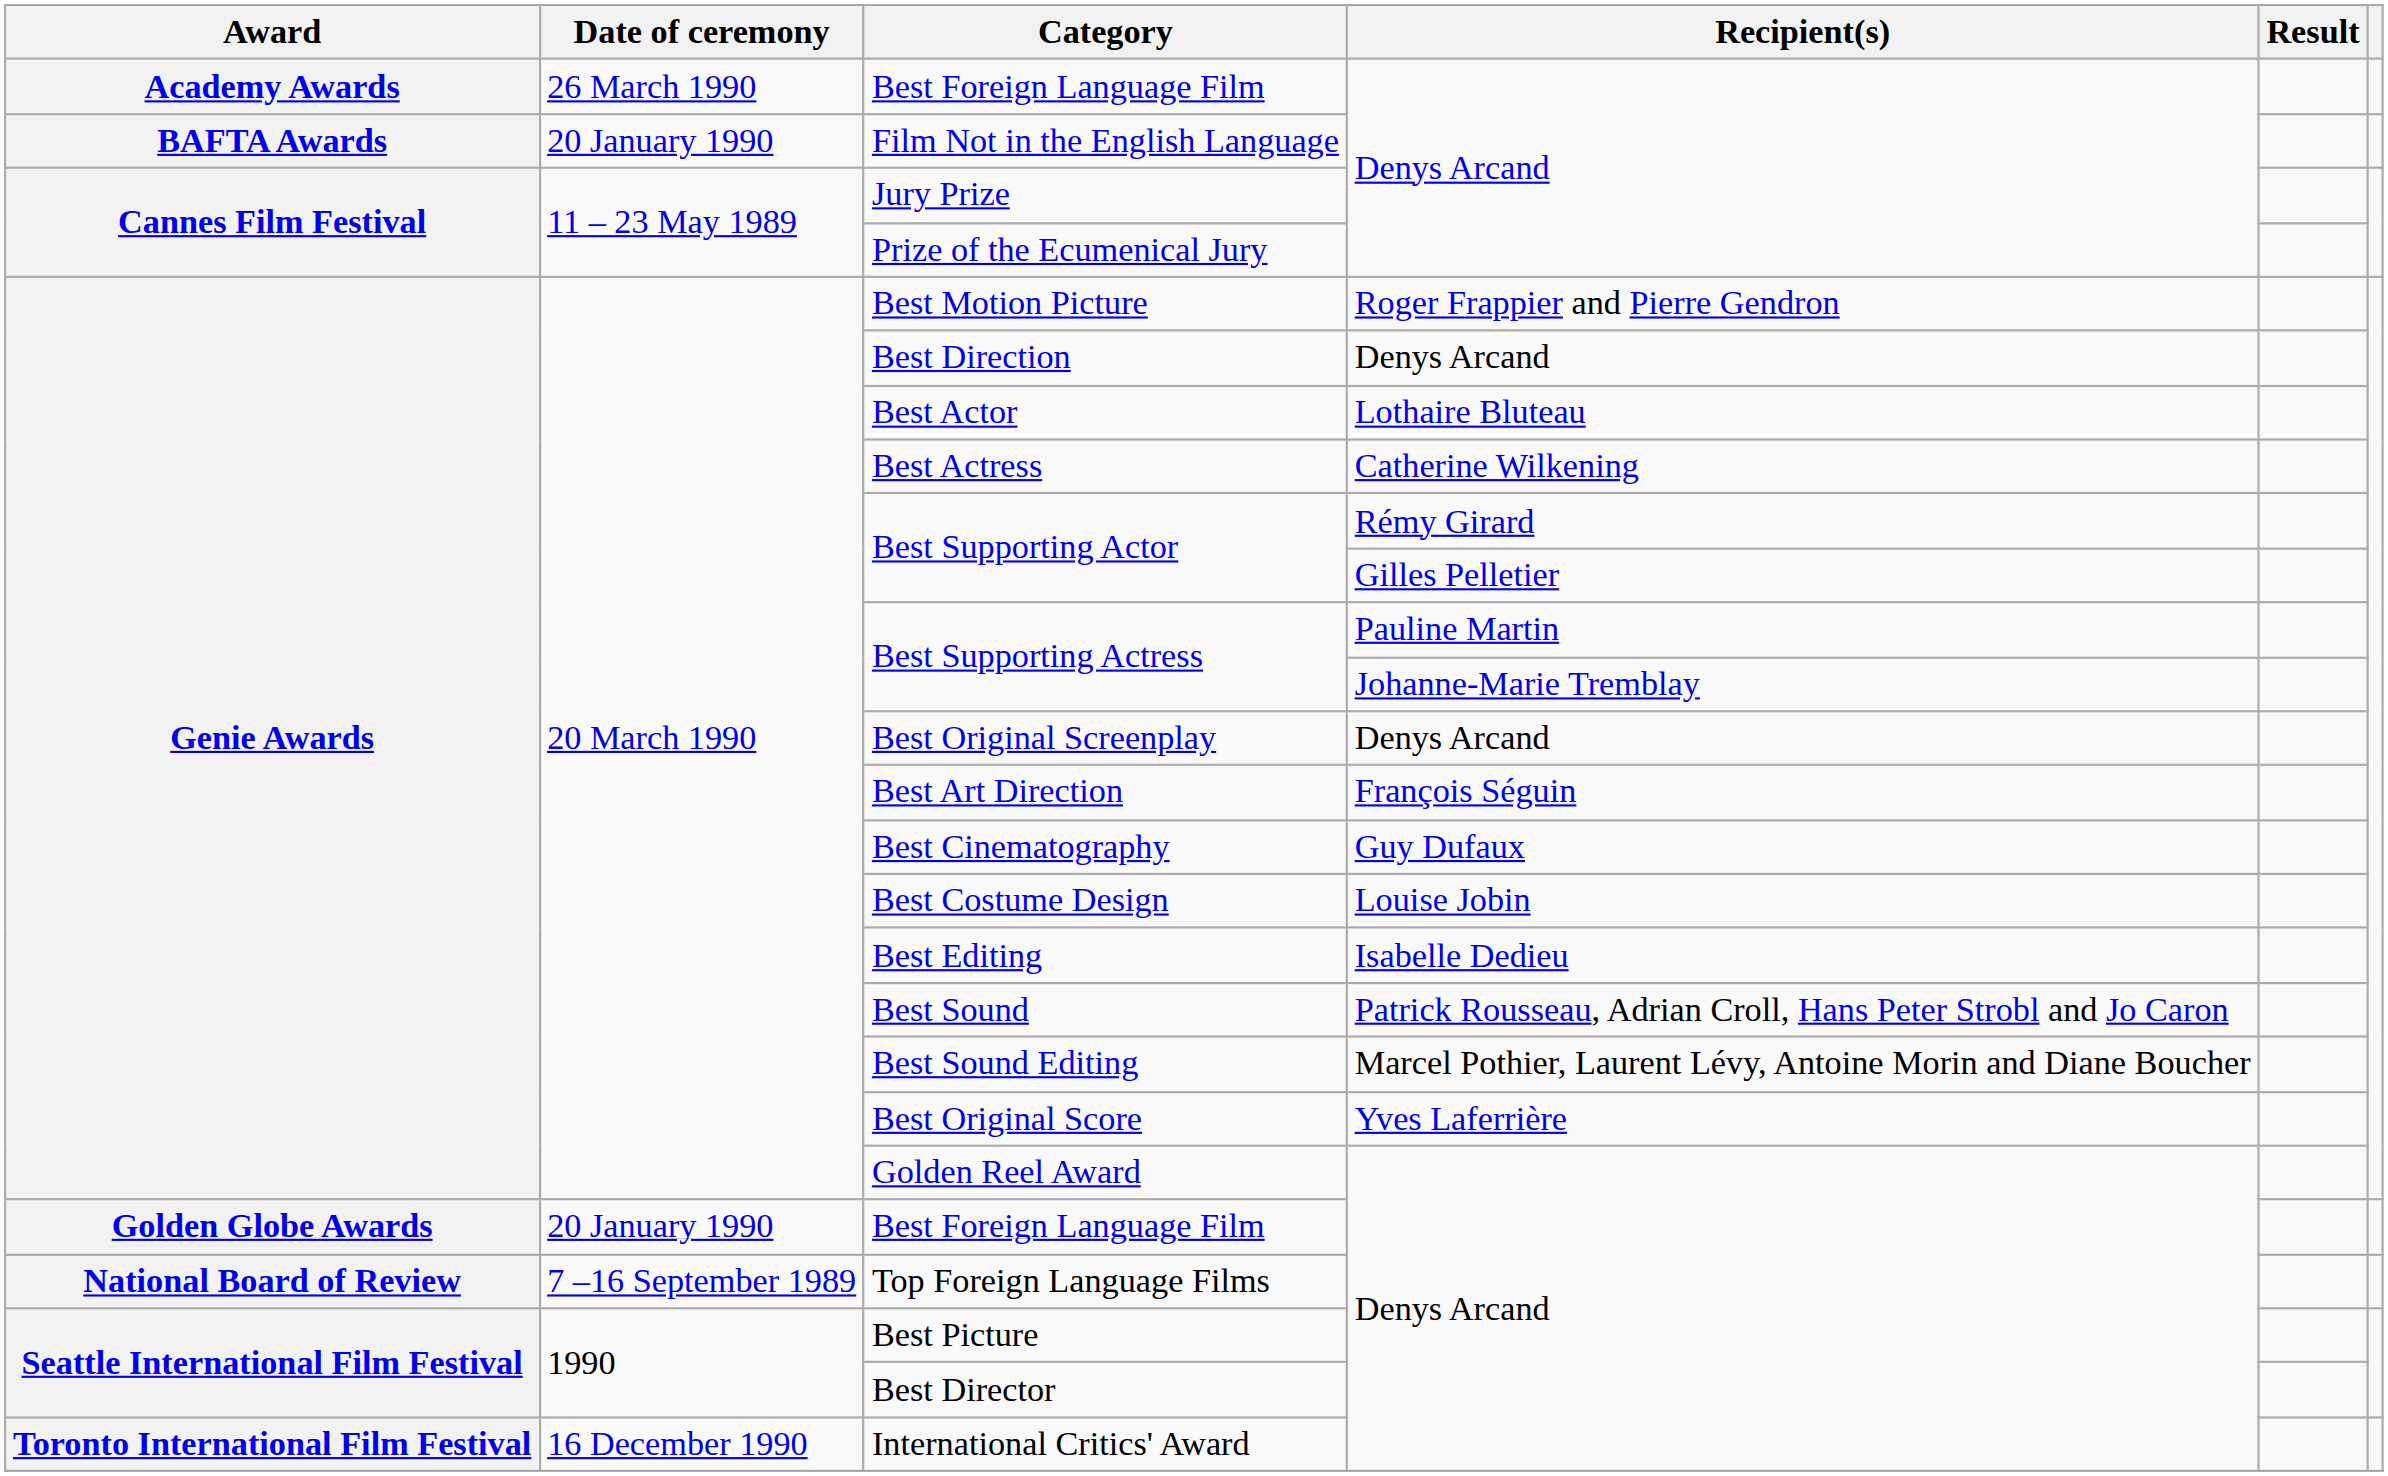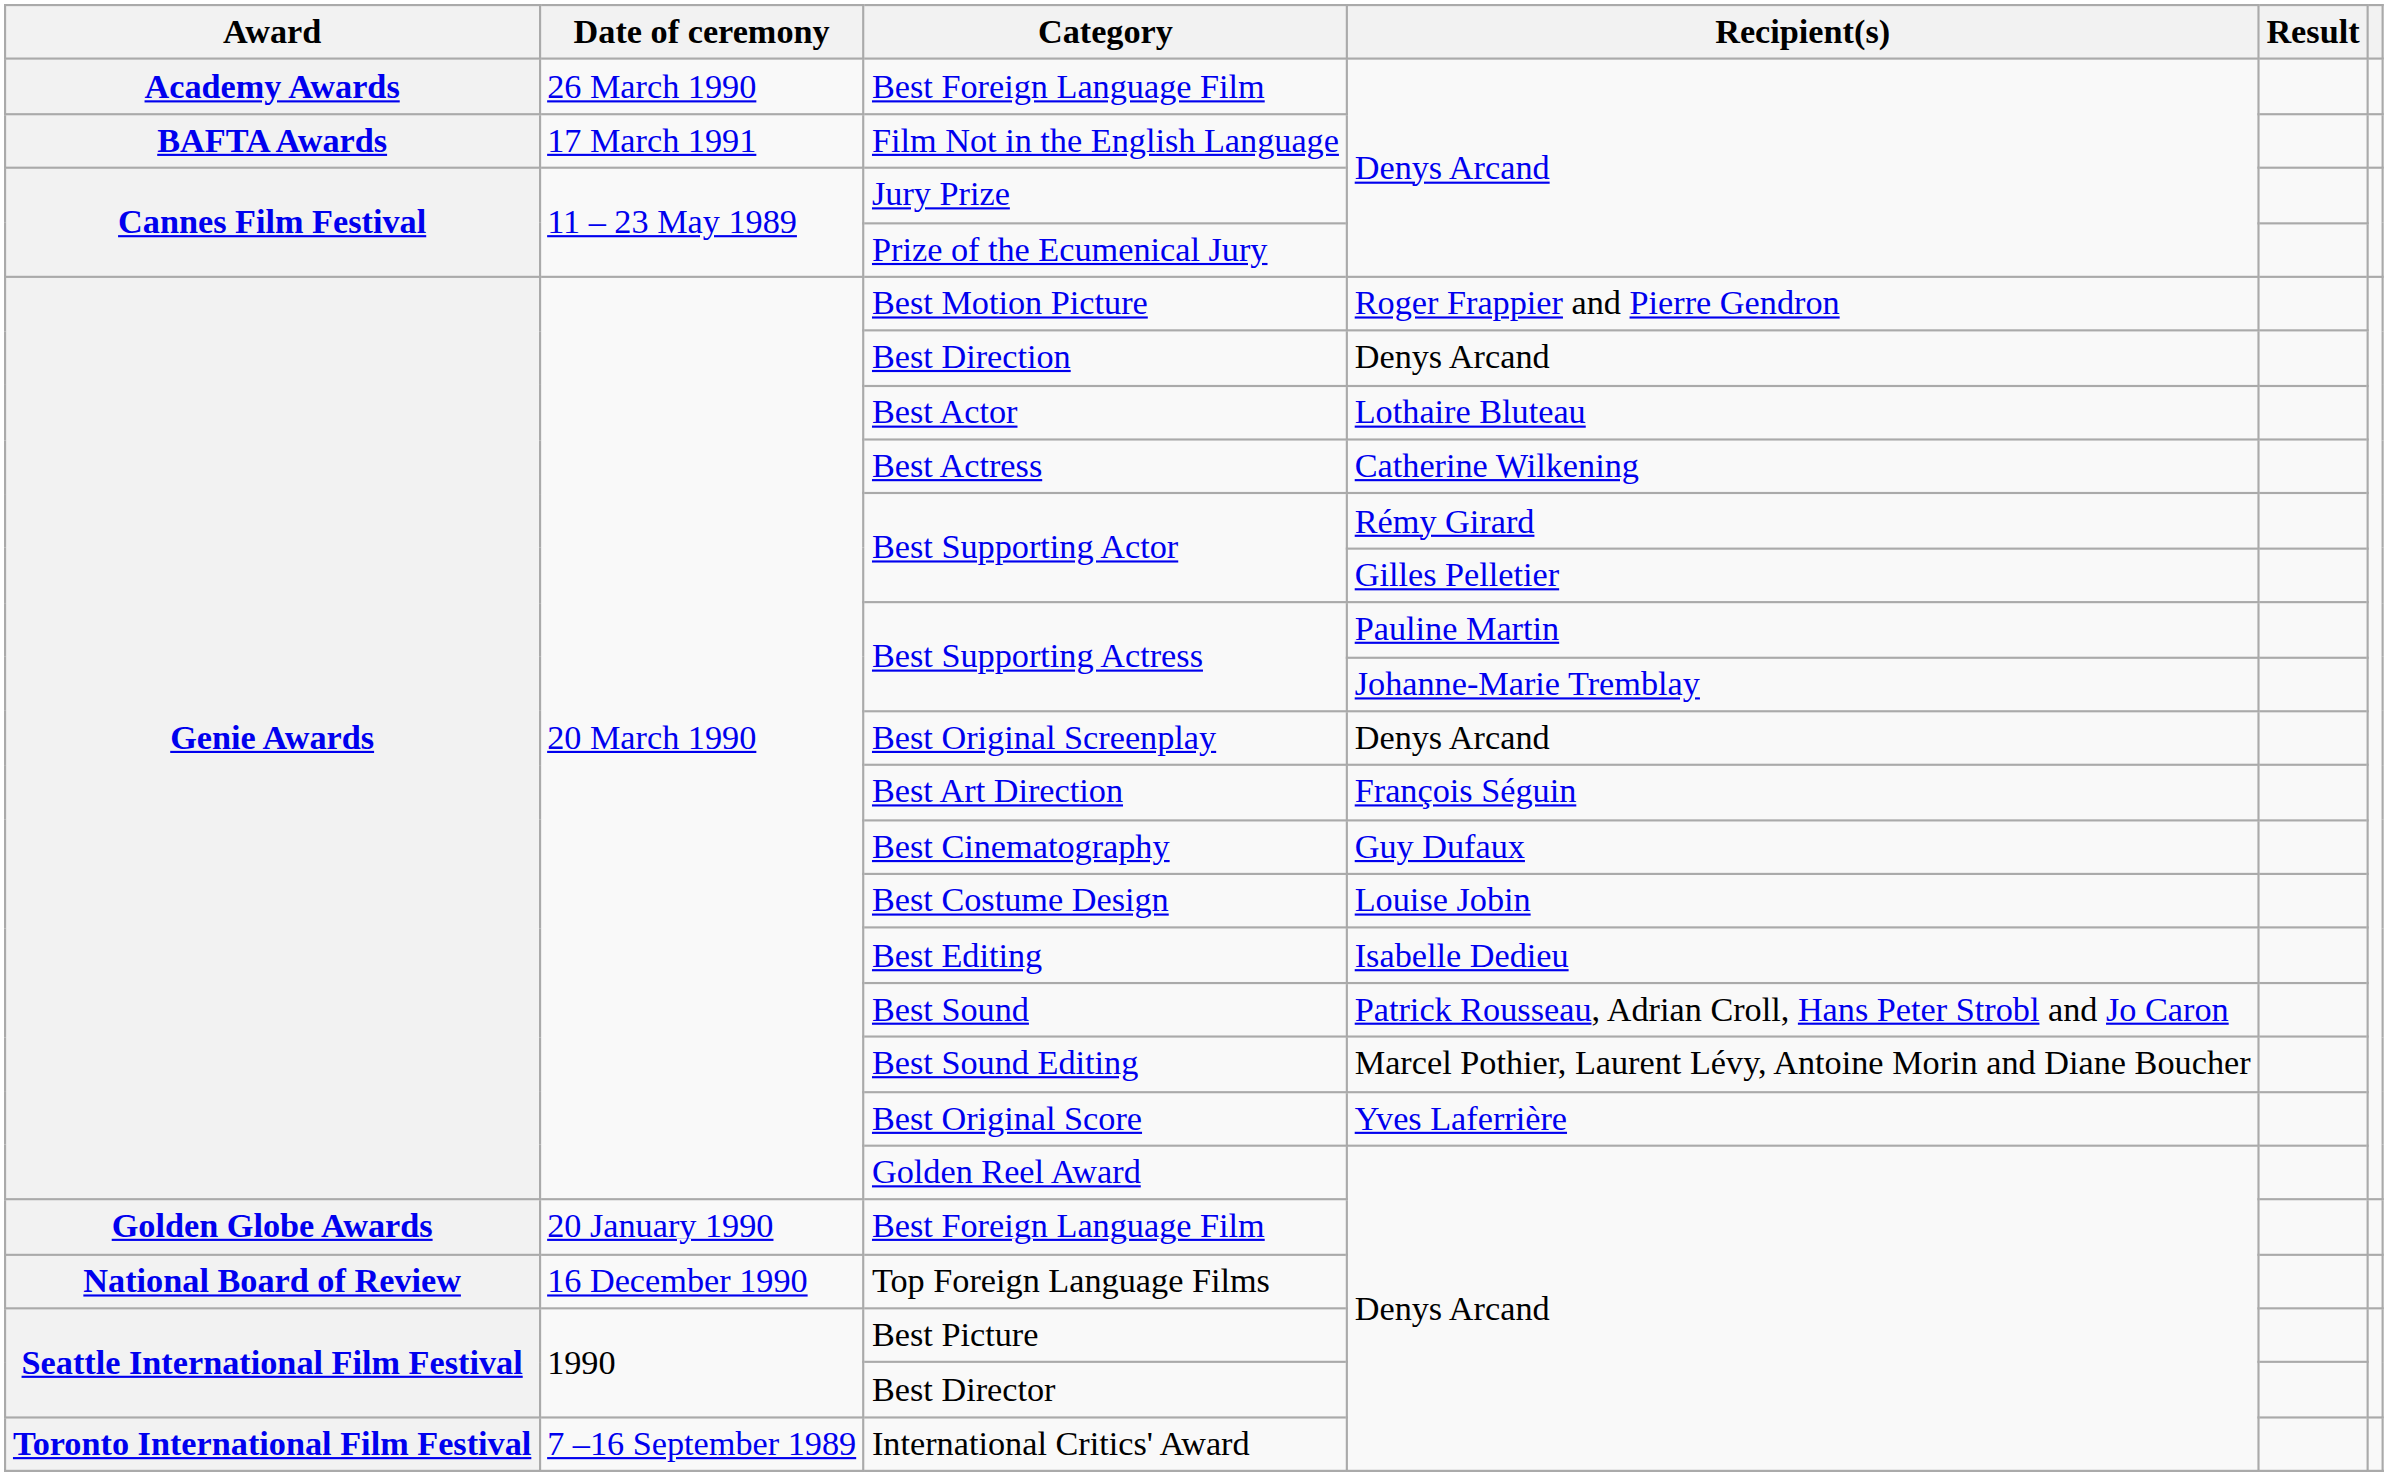 <table class="wikitable plainrowheaders sortable">
 <tr>
 <th scope="col">Award</th>
 <th scope="col">Date of ceremony</th>
 <th scope="col">Category</th>
 <th scope="col">Recipient(s)</th>
 <th scope="col">Result</th>
 <th scope="col" class="unsortable"></th>
 </tr>
 <tr>
 <th scope="row"><a href='#'>Academy Awards</a></th>
 <td rowspan="1"><a href='#'>26 March 1990</a></td>
 <td><a href='#'>Best Foreign Language Film</a></td>
 <td rowspan="4"><a href='#'>Denys Arcand</a></td>
 <td></td>
 <td rowspan="1"></td>
 </tr>
 <tr>
 <th scope="row"><a href='#'>BAFTA Awards</a></th>
-<td rowspan="1"><a href='#'>20 January 1990</a></td>
+<td rowspan="1"><a href='#'>17 March 1991</a></td>
 <td><a href='#'>Film Not in the English Language</a></td>
 <td></td>
 <td rowspan="1"></td>
 </tr>
 <tr>
 <th scope="row" rowspan=2><a href='#'>Cannes Film Festival</a></th>
 <td rowspan="2"><a href='#'>11 – 23 May 1989</a></td>
 <td><a href='#'>Jury Prize</a></td>
 <td></td>
 <td rowspan="2"></td>
 </tr>
 <tr>
 <td><a href='#'>Prize of the Ecumenical Jury</a></td>
 <td></td>
 </tr>
 <tr>
 <th scope="row" rowspan=17><a href='#'>Genie Awards</a></th>
 <td rowspan="17"><a href='#'>20 March 1990</a></td>
 <td><a href='#'>Best Motion Picture</a></td>
 <td><a href='#'>Roger Frappier</a> and <a href='#'>Pierre Gendron</a></td>
 <td></td>
 <td rowspan="17"></td>
 </tr>
 <tr>
 <td><a href='#'>Best Direction</a></td>
 <td>Denys Arcand</td>
 <td></td>
 </tr>
 <tr>
 <td><a href='#'>Best Actor</a></td>
 <td><a href='#'>Lothaire Bluteau</a></td>
 <td></td>
 </tr>
 <tr>
 <td><a href='#'>Best Actress</a></td>
 <td><a href='#'>Catherine Wilkening</a></td>
 <td></td>
 </tr>
 <tr>
 <td rowspan="2"><a href='#'>Best Supporting Actor</a></td>
 <td><a href='#'>Rémy Girard</a></td>
 <td></td>
 </tr>
 <tr>
 <td><a href='#'>Gilles Pelletier</a></td>
 <td></td>
 </tr>
 <tr>
 <td rowspan="2"><a href='#'>Best Supporting Actress</a></td>
 <td><a href='#'>Pauline Martin</a></td>
 <td></td>
 </tr>
 <tr>
 <td><a href='#'>Johanne-Marie Tremblay</a></td>
 <td></td>
 </tr>
 <tr>
 <td><a href='#'>Best Original Screenplay</a></td>
 <td>Denys Arcand</td>
 <td></td>
 </tr>
 <tr>
 <td><a href='#'>Best Art Direction</a></td>
 <td><a href='#'>François Séguin</a></td>
 <td></td>
 </tr>
 <tr>
 <td><a href='#'>Best Cinematography</a></td>
 <td><a href='#'>Guy Dufaux</a></td>
 <td></td>
 </tr>
 <tr>
 <td><a href='#'>Best Costume Design</a></td>
 <td><a href='#'>Louise Jobin</a></td>
 <td></td>
 </tr>
 <tr>
 <td><a href='#'>Best Editing</a></td>
 <td><a href='#'>Isabelle Dedieu</a></td>
 <td></td>
 </tr>
 <tr>
 <td><a href='#'>Best Sound</a></td>
 <td><a href='#'>Patrick Rousseau</a>, Adrian Croll, <a href='#'>Hans Peter Strobl</a> and <a href='#'>Jo Caron</a></td>
 <td></td>
 </tr>
 <tr>
 <td><a href='#'>Best Sound Editing</a></td>
 <td>Marcel Pothier, Laurent Lévy, Antoine Morin and Diane Boucher</td>
 <td></td>
 </tr>
 <tr>
 <td><a href='#'>Best Original Score</a></td>
 <td><a href='#'>Yves Laferrière</a></td>
 <td></td>
 </tr>
 <tr>
 <td><a href='#'>Golden Reel Award</a></td>
 <td rowspan="6">Denys Arcand</td>
 <td></td>
 </tr>
 <tr>
 <th scope="row"><a href='#'>Golden Globe Awards</a></th>
 <td rowspan="1"><a href='#'>20 January 1990</a></td>
 <td><a href='#'>Best Foreign Language Film</a></td>
 <td></td>
 <td rowspan="1"></td>
 </tr>
 <tr>
 <th scope="row"><a href='#'>National Board of Review</a></th>
-<td rowspan="1"><a href='#'>7 –16 September 1989</a></td>
+<td rowspan="1"><a href='#'>16 December 1990</a></td>
 <td>Top Foreign Language Films</td>
 <td></td>
 <td rowspan="1"></td>
 </tr>
 <tr>
 <th scope="row" rowspan=2><a href='#'>Seattle International Film Festival</a></th>
 <td rowspan="2">1990</td>
 <td>Best Picture</td>
 <td></td>
 <td rowspan="2"></td>
 </tr>
 <tr>
 <td>Best Director</td>
 <td></td>
 </tr>
 <tr>
 <th scope="row"><a href='#'>Toronto International Film Festival</a></th>
-<td rowspan="1"><a href='#'>16 December 1990</a></td>
+<td rowspan="1"><a href='#'>7 –16 September 1989</a></td>
 <td>International Critics' Award</td>
 <td></td>
 <td rowspan="1"></td>
 </tr>
 <tr>
 </tr>
 </table>
